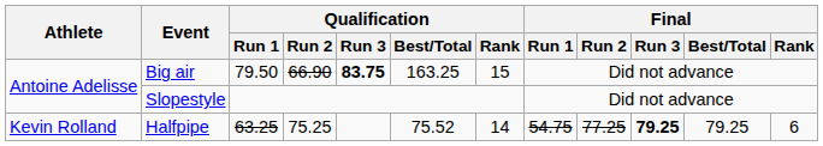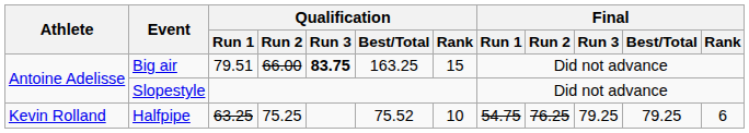 <table class=wikitable style=font-size:90%;text-align:center>
 <tr>
 <th rowspan=2>Athlete</th>
 <th rowspan=2>Event</th>
 <th colspan=5>Qualification</th>
 <th colspan=5>Final</th>
 </tr>
 <tr style=font-size:95%>
 <th>Run 1</th>
 <th>Run 2</th>
 <th>Run 3</th>
 <th>Best/Total</th>
 <th>Rank</th>
 <th>Run 1</th>
 <th>Run 2</th>
 <th>Run 3</th>
 <th>Best/Total</th>
 <th>Rank</th>
 </tr>
 <tr>
 <td align=left rowspan=2><a href='#'>Antoine Adelisse</a></td>
 <td align=left rowspan=1><a href='#'>Big air</a></td>
-<td>79.50</td>
-<td><s>66.90</s></td>
+<td>79.51</td>
+<td><s>66.00</s></td>
 <td><strong>83.75</strong></td>
 <td>163.25</td>
 <td>15</td>
 <td colspan=5>Did not advance</td>
 </tr>
 <tr>
 <td align=left rowspan=1><a href='#'>Slopestyle</a></td>
 <td colspan=5></td>
 <td colspan=5>Did not advance</td>
 </tr>
 <tr>
 <td align=left><a href='#'>Kevin Rolland</a></td>
 <td align=left rowspan=1><a href='#'>Halfpipe</a></td>
 <td><s>63.25</s></td>
 <td>75.25</td>
 <td></td>
 <td>75.52</td>
-<td>14</td>
+<td>10</td>
 <td><s>54.75</s></td>
-<td><s>77.25</s></td>
-<td><strong>79.25</strong></td>
+<td><s>76.25</s></td>
+<td>79.25</td>
 <td>79.25</td>
 <td>6</td>
 </tr>
 </table>
